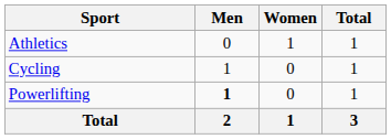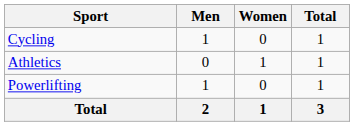 <table class="wikitable sortable" style="text-align:center;">
 <tr>
 <th width=180>Sport</th>
 <th width=55>Men</th>
 <th width=55>Women</th>
 <th width=55>Total</th>
 </tr>
 <tr>
+<td align=left><a href='#'>Cycling</a></td>
+<td>1</td>
+<td>0</td>
+<td>1</td>
+</tr>
+<tr>
 <td align=left><a href='#'>Athletics</a></td>
 <td>0</td>
 <td>1</td>
 <td>1</td>
 </tr>
 <tr>
-<td align=left><a href='#'>Cycling</a></td>
+<td align=left><a href='#'>Powerlifting</a></td>
 <td>1</td>
-<td>0</td>
-<td>1</td>
-</tr>
-<tr>
-<td align=left><a href='#'>Powerlifting</a></td>
-<td><strong>1</strong></td>
 <td>0</td>
 <td>1</td>
 </tr>
 <tr>
 <th>Total</th>
 <th>2</th>
 <th>1</th>
 <th>3</th>
 </tr>
 </table>
